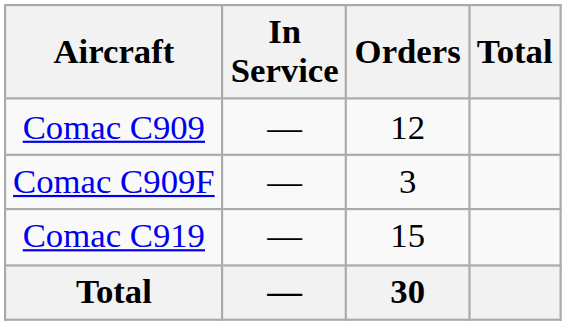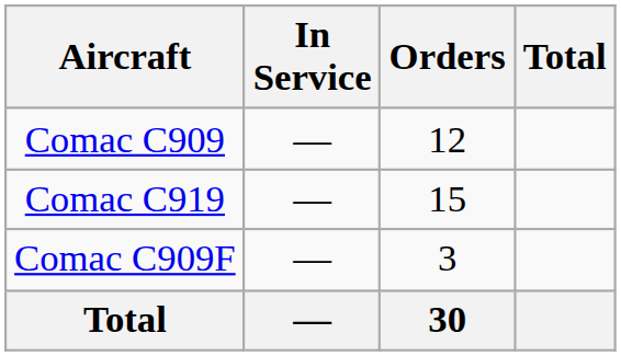 <table class=wikitable style="border-collapse:collapse; text-align:center">
 <tr>
 <th>Aircraft</th>
 <th>In<br>Service</th>
 <th>Orders</th>
 <th>Total</th>
 </tr>
 <tr>
 <td><a href='#'>Comac C909</a></td>
 <td>—</td>
 <td>12</td>
 <td></td>
 </tr>
 <tr>
+<td><a href='#'>Comac C919</a></td>
+<td>—</td>
+<td>15</td>
+<td></td>
+</tr>
+<tr>
 <td><a href='#'>Comac C909F</a></td>
 <td>—</td>
 <td>3</td>
-<td></td>
-</tr>
-<tr>
-<td><a href='#'>Comac C919</a></td>
-<td>—</td>
-<td>15</td>
 <td></td>
 </tr>
 <tr>
 <th>Total</th>
 <th>—</th>
 <th>30</th>
 <th></th>
 </tr>
 </table>
